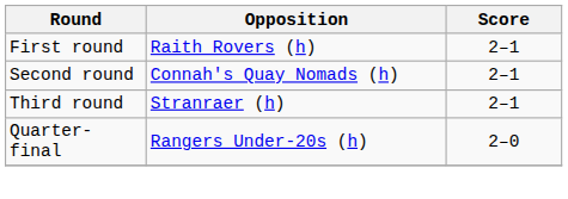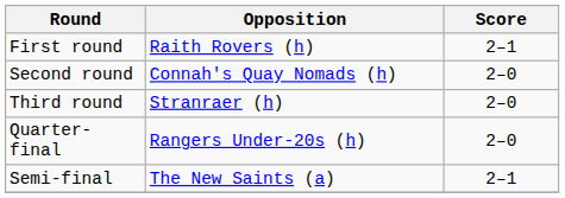 <table class="wikitable" >
 <tr>
 <th width=100>Round</th>
 <th width=220>Opposition</th>
 <th width=80>Score</th>
 </tr>
 <tr>
 <td>First round</td>
 <td><a href='#'>Raith Rovers</a> (<a href='#'>h</a>)</td>
 <td align=center>2–1</td>
 </tr>
 <tr>
 <td>Second round</td>
 <td> <a href='#'>Connah's Quay Nomads</a> (<a href='#'>h</a>)</td>
-<td align=center>2–1 </td>
+<td align=center>2–0</td>
 </tr>
 <tr>
 <td>Third round</td>
 <td><a href='#'>Stranraer</a> (<a href='#'>h</a>)</td>
-<td align=center>2–1</td>
+<td align=center>2–0</td>
 </tr>
 <tr>
 <td>Quarter-final</td>
 <td><a href='#'>Rangers Under-20s</a> (<a href='#'>h</a>)</td>
 <td align=center>2–0</td>
 </tr>
 <tr>
+<td>Semi-final</td>
+<td> <a href='#'>The New Saints</a> (<a href='#'>a</a>)</td>
+<td align=center>2–1</td>
+</tr>
+<tr>
 </tr>
 </table>
